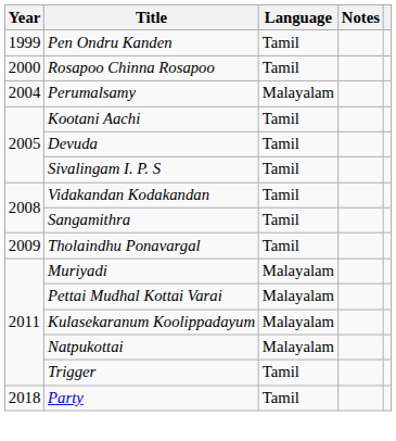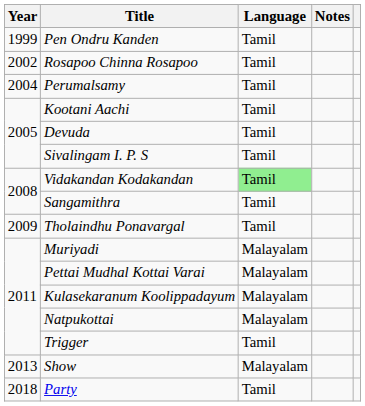 <table class="wikitable sortable">
 <tr>
 <th scope="col">Year</th>
 <th scope="col">Title</th>
 <th scope="col">Language</th>
 <th scope="col" class="unsortable">Notes</th>
 <th scope="col" class="unsortable"></th>
 </tr>
 <tr>
 <td>1999</td>
 <td><em>Pen Ondru Kanden</em></td>
 <td>Tamil</td>
 <td></td>
 <td></td>
 </tr>
 <tr>
-<td>2000</td>
+<td>2002</td>
 <td><em>Rosapoo Chinna Rosapoo</em></td>
 <td>Tamil</td>
 <td></td>
 <td></td>
 </tr>
 <tr>
 <td>2004</td>
 <td><em>Perumalsamy</em></td>
-<td>Malayalam</td>
+<td>Tamil</td>
 <td></td>
 <td></td>
 </tr>
 <tr>
 <td rowspan="3">2005</td>
 <td><em>Kootani Aachi</em></td>
 <td>Tamil</td>
 <td></td>
 <td></td>
 </tr>
 <tr>
 <td><em>Devuda</em></td>
 <td>Tamil</td>
 <td></td>
 <td></td>
 </tr>
 <tr>
 <td><em>Sivalingam I. P. S</em></td>
 <td>Tamil</td>
 <td></td>
 <td></td>
 </tr>
 <tr>
 <td rowspan="2">2008</td>
 <td><em>Vidakandan Kodakandan</em></td>
-<td>Tamil</td>
+<td style="background: lightgreen;">Tamil</td>
 <td></td>
 <td></td>
 </tr>
 <tr>
 <td><em>Sangamithra</em></td>
 <td>Tamil</td>
 <td></td>
 <td></td>
 </tr>
 <tr>
 <td>2009</td>
 <td><em>Tholaindhu Ponavargal</em></td>
 <td>Tamil</td>
 <td></td>
 <td></td>
 </tr>
 <tr>
 <td rowspan="5">2011</td>
 <td><em>Muriyadi</em></td>
 <td>Malayalam</td>
 <td></td>
 <td></td>
 </tr>
 <tr>
 <td><em>Pettai Mudhal Kottai Varai</em></td>
 <td>Malayalam</td>
 <td></td>
 <td></td>
 </tr>
 <tr>
 <td><em>Kulasekaranum Koolippadayum</em></td>
 <td>Malayalam</td>
 <td></td>
 <td></td>
 </tr>
 <tr>
 <td><em>Natpukottai</em></td>
 <td>Malayalam</td>
 <td></td>
 <td></td>
 </tr>
 <tr>
 <td><em>Trigger</em></td>
 <td>Tamil</td>
 <td></td>
 <td></td>
 </tr>
 <tr>
+<td>2013</td>
+<td><em>Show</em></td>
+<td>Malayalam</td>
+<td></td>
+<td></td>
+</tr>
+<tr>
 <td>2018</td>
 <td><em><a href='#'>Party</a></em></td>
 <td>Tamil</td>
 <td></td>
 <td></td>
 </tr>
 </table>
